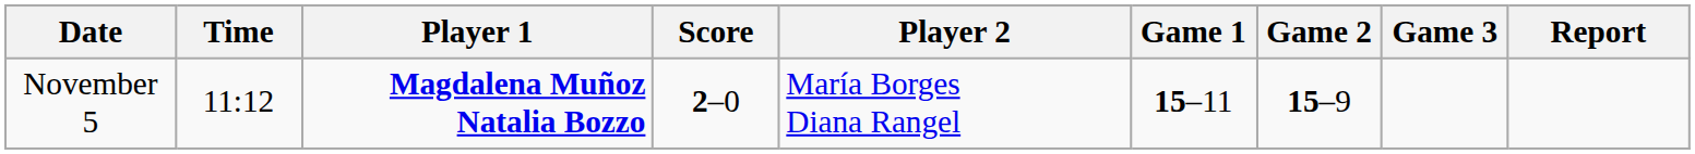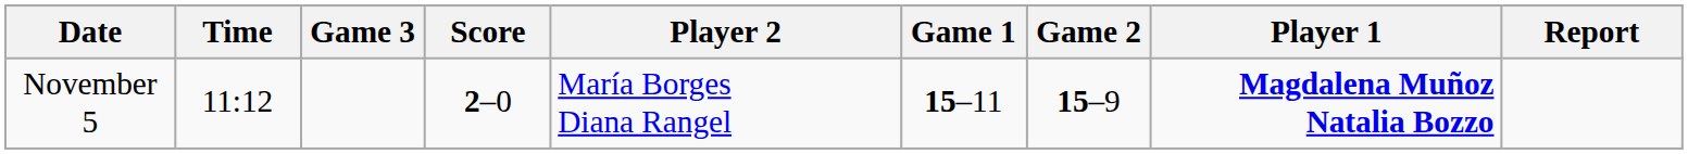 <table class="wikitable" style="font-size:90%; text-align:center">
 <tr>
 <th width="70">Date</th>
 <th width="50">Time</th>
-<th width="152">Player 1</th>
+<th width="50">Game 3</th>
 <th width="50">Score</th>
 <th width="152">Player 2</th>
 <th width="50">Game 1</th>
 <th width="50">Game 2</th>
-<th width="50">Game 3</th>
+<th width="152">Player 1</th>
 <th width="75">Report</th>
 </tr>
 <tr>
 <td>November 5</td>
 <td>11:12</td>
-<td align="right"><strong><a href='#'>Magdalena Muñoz</a> <br><a href='#'>Natalia Bozzo</a> </strong></td>
+<td></td>
 <td><strong>2</strong>–0</td>
 <td align="left"> <a href='#'>María Borges</a><br> <a href='#'>Diana Rangel</a></td>
 <td><strong>15</strong>–11</td>
 <td><strong>15</strong>–9</td>
-<td></td>
+<td align="right"><strong><a href='#'>Magdalena Muñoz</a> <br><a href='#'>Natalia Bozzo</a> </strong></td>
 <td></td>
 </tr>
 </table>
